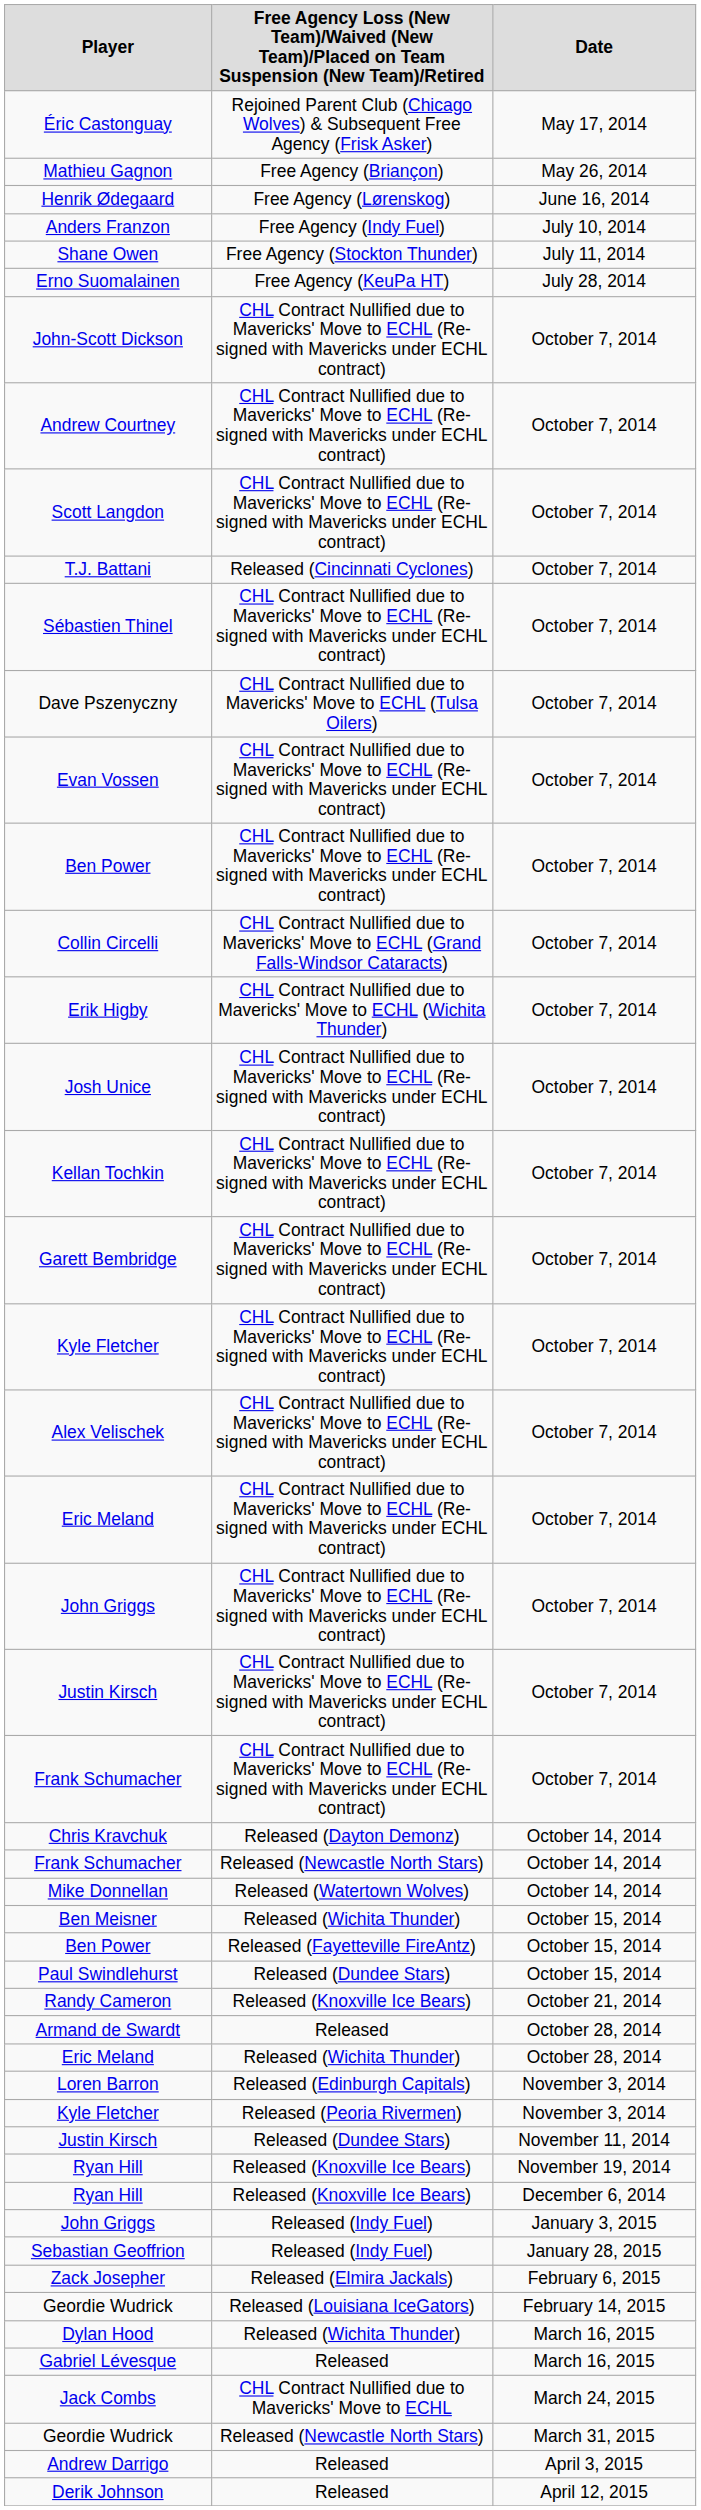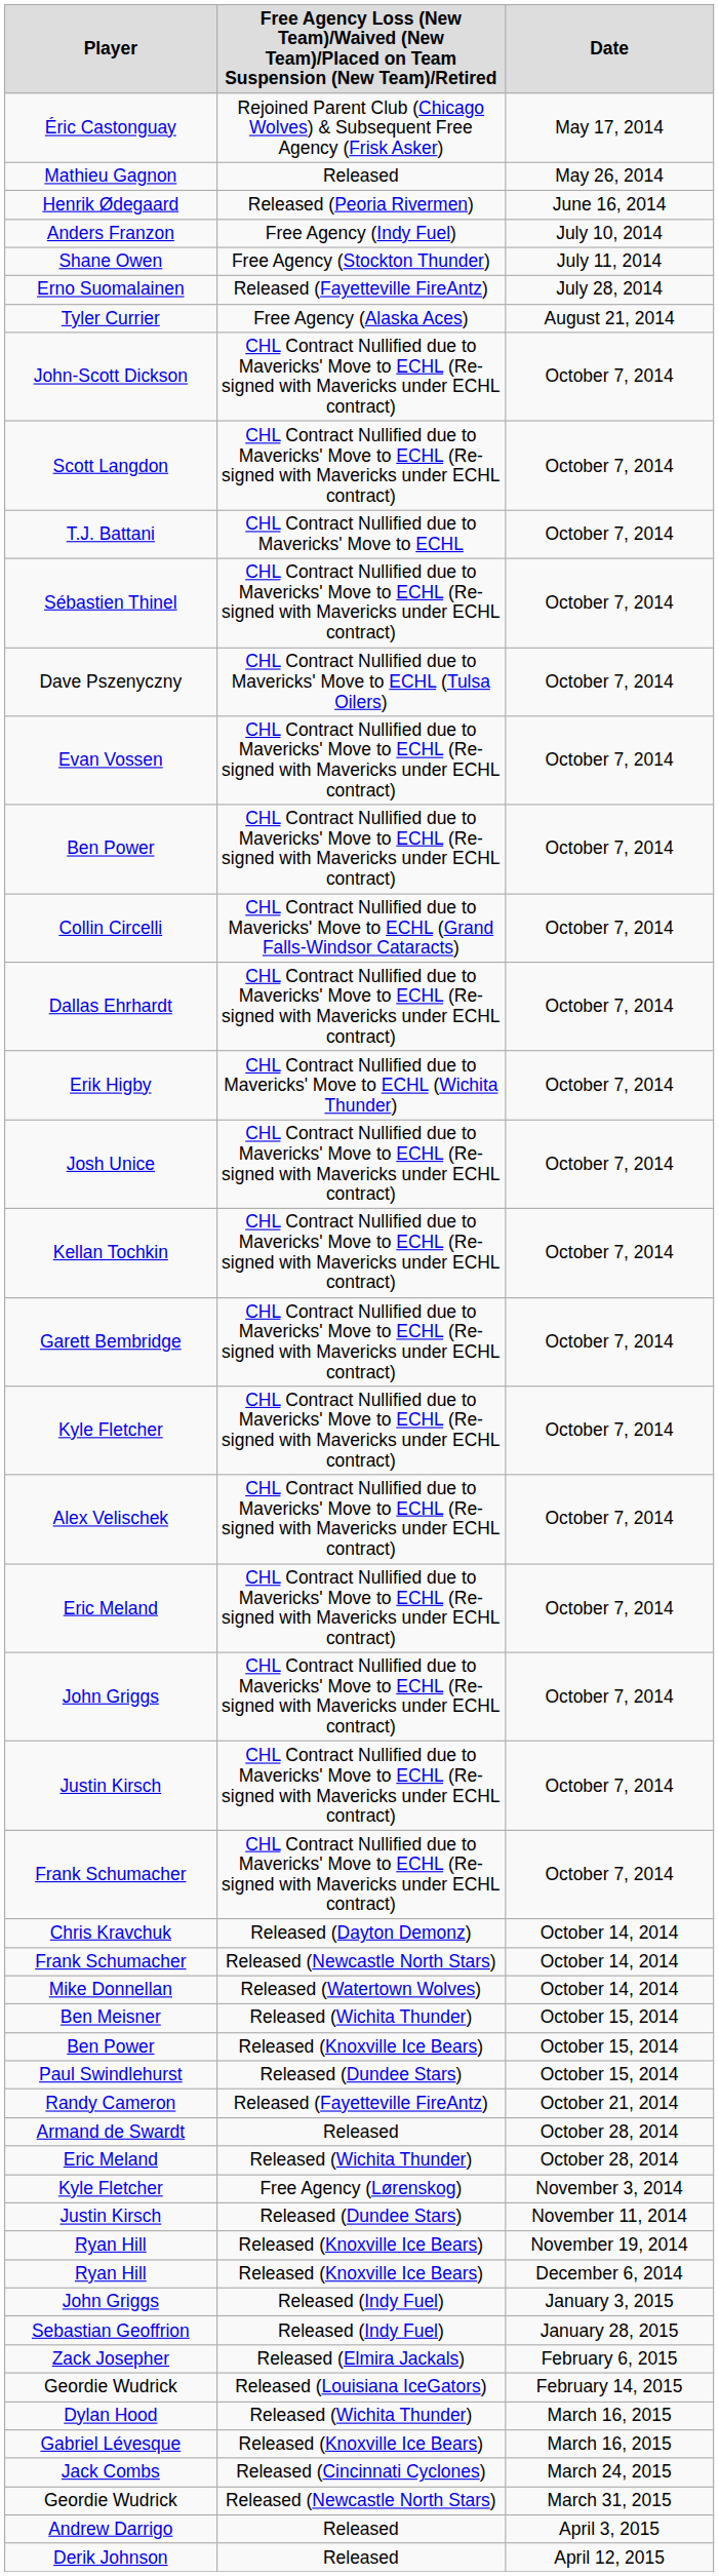 <table class="wikitable" style="text-align: center; width: 635px; height: 75px;">
 <tr align="center" bgcolor="#dddddd">
 <td><strong>Player</strong></td>
 <td><strong>Free Agency Loss (New Team)/Waived (New Team)/Placed on Team Suspension (New Team)/Retired</strong></td>
 <td><strong>Date</strong></td>
 </tr>
 <tr>
 <td style="width: 200px"><a href='#'>Éric Castonguay</a></td>
 <td style="width: 280px">Rejoined Parent Club (<a href='#'>Chicago Wolves</a>) & Subsequent Free Agency (<a href='#'>Frisk Asker</a>)</td>
 <td style="width: 200px">May 17, 2014</td>
 </tr>
 <tr>
 <td style="width: 200px"><a href='#'>Mathieu Gagnon</a></td>
-<td style="width: 280px">Free Agency (<a href='#'>Briançon</a>)</td>
+<td style="width: 280px">Released</td>
 <td style="width: 200px">May 26, 2014</td>
 </tr>
 <tr>
 <td style="width: 200px"><a href='#'>Henrik Ødegaard</a></td>
-<td style="width: 280px">Free Agency (<a href='#'>Lørenskog</a>)</td>
+<td style="width: 280px">Released (<a href='#'>Peoria Rivermen</a>)</td>
 <td style="width: 200px">June 16, 2014</td>
 </tr>
 <tr>
 <td style="width: 200px"><a href='#'>Anders Franzon</a></td>
 <td style="width: 280px">Free Agency (<a href='#'>Indy Fuel</a>)</td>
 <td style="width: 200px">July 10, 2014</td>
 </tr>
 <tr>
 <td style="width: 200px"><a href='#'>Shane Owen</a></td>
 <td style="width: 280px">Free Agency (<a href='#'>Stockton Thunder</a>)</td>
 <td style="width: 200px">July 11, 2014</td>
 </tr>
 <tr>
 <td style="width: 200px"><a href='#'>Erno Suomalainen</a></td>
-<td style="width: 280px">Free Agency (<a href='#'>KeuPa HT</a>)</td>
+<td style="width: 280px">Released (<a href='#'>Fayetteville FireAntz</a>)</td>
 <td style="width: 200px">July 28, 2014</td>
 </tr>
 <tr>
-<td style="width: 200px"><a href='#'>John-Scott Dickson</a></td>
-<td style="width: 280px"><a href='#'>CHL</a> Contract Nullified due to Mavericks' Move to <a href='#'>ECHL</a> (Re-signed with Mavericks under ECHL contract)</td>
-<td style="width: 200px">October 7, 2014</td>
+<td style="width: 200px"><a href='#'>Tyler Currier</a></td>
+<td style="width: 280px">Free Agency (<a href='#'>Alaska Aces</a>)</td>
+<td style="width: 200px">August 21, 2014</td>
 </tr>
 <tr>
-<td style="width: 200px"><a href='#'>Andrew Courtney</a></td>
+<td style="width: 200px"><a href='#'>John-Scott Dickson</a></td>
 <td style="width: 280px"><a href='#'>CHL</a> Contract Nullified due to Mavericks' Move to <a href='#'>ECHL</a> (Re-signed with Mavericks under ECHL contract)</td>
 <td style="width: 200px">October 7, 2014</td>
 </tr>
 <tr>
 <td style="width: 200px"><a href='#'>Scott Langdon</a></td>
 <td style="width: 280px"><a href='#'>CHL</a> Contract Nullified due to Mavericks' Move to <a href='#'>ECHL</a> (Re-signed with Mavericks under ECHL contract)</td>
 <td style="width: 200px">October 7, 2014</td>
 </tr>
 <tr>
 <td style="width: 200px"><a href='#'>T.J. Battani</a></td>
-<td style="width: 280px">Released (<a href='#'>Cincinnati Cyclones</a>)</td>
+<td style="width: 280px"><a href='#'>CHL</a> Contract Nullified due to Mavericks' Move to <a href='#'>ECHL</a></td>
 <td style="width: 200px">October 7, 2014</td>
 </tr>
 <tr>
 <td style="width: 200px"><a href='#'>Sébastien Thinel</a></td>
 <td style="width: 280px"><a href='#'>CHL</a> Contract Nullified due to Mavericks' Move to <a href='#'>ECHL</a> (Re-signed with Mavericks under ECHL contract)</td>
 <td style="width: 200px">October 7, 2014</td>
 </tr>
 <tr>
 <td style="width: 200px">Dave Pszenyczny</td>
 <td style="width: 280px"><a href='#'>CHL</a> Contract Nullified due to Mavericks' Move to <a href='#'>ECHL</a> (<a href='#'>Tulsa Oilers</a>)</td>
 <td style="width: 200px">October 7, 2014</td>
 </tr>
 <tr>
 <td style="width: 200px"><a href='#'>Evan Vossen</a></td>
 <td style="width: 280px"><a href='#'>CHL</a> Contract Nullified due to Mavericks' Move to <a href='#'>ECHL</a> (Re-signed with Mavericks under ECHL contract)</td>
 <td style="width: 200px">October 7, 2014</td>
 </tr>
 <tr>
 <td style="width: 200px"><a href='#'>Ben Power</a></td>
 <td style="width: 280px"><a href='#'>CHL</a> Contract Nullified due to Mavericks' Move to <a href='#'>ECHL</a> (Re-signed with Mavericks under ECHL contract)</td>
 <td style="width: 200px">October 7, 2014</td>
 </tr>
 <tr>
 <td style="width: 200px"><a href='#'>Collin Circelli</a></td>
 <td style="width: 280px"><a href='#'>CHL</a> Contract Nullified due to Mavericks' Move to <a href='#'>ECHL</a> (<a href='#'>Grand Falls-Windsor Cataracts</a>)</td>
+<td style="width: 200px">October 7, 2014</td>
+</tr>
+<tr>
+<td style="width: 200px"><a href='#'>Dallas Ehrhardt</a></td>
+<td style="width: 280px"><a href='#'>CHL</a> Contract Nullified due to Mavericks' Move to <a href='#'>ECHL</a> (Re-signed with Mavericks under ECHL contract)</td>
 <td style="width: 200px">October 7, 2014</td>
 </tr>
 <tr>
 <td style="width: 200px"><a href='#'>Erik Higby</a></td>
 <td style="width: 280px"><a href='#'>CHL</a> Contract Nullified due to Mavericks' Move to <a href='#'>ECHL</a> (<a href='#'>Wichita Thunder</a>)</td>
 <td style="width: 200px">October 7, 2014</td>
 </tr>
 <tr>
 <td style="width: 200px"><a href='#'>Josh Unice</a></td>
 <td style="width: 280px"><a href='#'>CHL</a> Contract Nullified due to Mavericks' Move to <a href='#'>ECHL</a> (Re-signed with Mavericks under ECHL contract)</td>
 <td style="width: 200px">October 7, 2014</td>
 </tr>
 <tr>
 <td style="width: 200px"><a href='#'>Kellan Tochkin</a></td>
 <td style="width: 280px"><a href='#'>CHL</a> Contract Nullified due to Mavericks' Move to <a href='#'>ECHL</a> (Re-signed with Mavericks under ECHL contract)</td>
 <td style="width: 200px">October 7, 2014</td>
 </tr>
 <tr>
 <td style="width: 200px"><a href='#'>Garett Bembridge</a></td>
 <td style="width: 280px"><a href='#'>CHL</a> Contract Nullified due to Mavericks' Move to <a href='#'>ECHL</a> (Re-signed with Mavericks under ECHL contract)</td>
 <td style="width: 200px">October 7, 2014</td>
 </tr>
 <tr>
 <td style="width: 200px"><a href='#'>Kyle Fletcher</a></td>
 <td style="width: 280px"><a href='#'>CHL</a> Contract Nullified due to Mavericks' Move to <a href='#'>ECHL</a> (Re-signed with Mavericks under ECHL contract)</td>
 <td style="width: 200px">October 7, 2014</td>
 </tr>
 <tr>
 <td style="width: 200px"><a href='#'>Alex Velischek</a></td>
 <td style="width: 280px"><a href='#'>CHL</a> Contract Nullified due to Mavericks' Move to <a href='#'>ECHL</a> (Re-signed with Mavericks under ECHL contract)</td>
 <td style="width: 200px">October 7, 2014</td>
 </tr>
 <tr>
 <td style="width: 200px"><a href='#'>Eric Meland</a></td>
 <td style="width: 280px"><a href='#'>CHL</a> Contract Nullified due to Mavericks' Move to <a href='#'>ECHL</a> (Re-signed with Mavericks under ECHL contract)</td>
 <td style="width: 200px">October 7, 2014</td>
 </tr>
 <tr>
 <td style="width: 200px"><a href='#'>John Griggs</a></td>
 <td style="width: 280px"><a href='#'>CHL</a> Contract Nullified due to Mavericks' Move to <a href='#'>ECHL</a> (Re-signed with Mavericks under ECHL contract)</td>
 <td style="width: 200px">October 7, 2014</td>
 </tr>
 <tr>
 <td style="width: 200px"><a href='#'>Justin Kirsch</a></td>
 <td style="width: 280px"><a href='#'>CHL</a> Contract Nullified due to Mavericks' Move to <a href='#'>ECHL</a> (Re-signed with Mavericks under ECHL contract)</td>
 <td style="width: 200px">October 7, 2014</td>
 </tr>
 <tr>
 <td style="width: 200px"><a href='#'>Frank Schumacher</a></td>
 <td style="width: 280px"><a href='#'>CHL</a> Contract Nullified due to Mavericks' Move to <a href='#'>ECHL</a> (Re-signed with Mavericks under ECHL contract)</td>
 <td style="width: 200px">October 7, 2014</td>
 </tr>
 <tr>
 <td style="width: 200px"><a href='#'>Chris Kravchuk</a></td>
 <td style="width: 280px">Released (<a href='#'>Dayton Demonz</a>)</td>
 <td style="width: 200px">October 14, 2014</td>
 </tr>
 <tr>
 <td style="width: 200px"><a href='#'>Frank Schumacher</a></td>
 <td style="width: 280px">Released (<a href='#'>Newcastle North Stars</a>)</td>
 <td style="width: 200px">October 14, 2014</td>
 </tr>
 <tr>
 <td style="width: 200px"><a href='#'>Mike Donnellan</a></td>
 <td style="width: 280px">Released (<a href='#'>Watertown Wolves</a>)</td>
 <td style="width: 200px">October 14, 2014</td>
 </tr>
 <tr>
 <td style="width: 200px"><a href='#'>Ben Meisner</a></td>
 <td style="width: 280px">Released (<a href='#'>Wichita Thunder</a>)</td>
 <td style="width: 200px">October 15, 2014</td>
 </tr>
 <tr>
 <td style="width: 200px"><a href='#'>Ben Power</a></td>
-<td style="width: 280px">Released (<a href='#'>Fayetteville FireAntz</a>)</td>
+<td style="width: 280px">Released (<a href='#'>Knoxville Ice Bears</a>)</td>
 <td style="width: 200px">October 15, 2014</td>
 </tr>
 <tr>
 <td style="width: 200px"><a href='#'>Paul Swindlehurst</a></td>
 <td style="width: 280px">Released (<a href='#'>Dundee Stars</a>)</td>
 <td style="width: 200px">October 15, 2014</td>
 </tr>
 <tr>
 <td style="width: 200px"><a href='#'>Randy Cameron</a></td>
-<td style="width: 280px">Released (<a href='#'>Knoxville Ice Bears</a>)</td>
+<td style="width: 280px">Released (<a href='#'>Fayetteville FireAntz</a>)</td>
 <td style="width: 200px">October 21, 2014</td>
 </tr>
 <tr>
 <td style="width: 200px"><a href='#'>Armand de Swardt</a></td>
 <td style="width: 280px">Released</td>
 <td style="width: 200px">October 28, 2014</td>
 </tr>
 <tr>
 <td style="width: 200px"><a href='#'>Eric Meland</a></td>
 <td style="width: 280px">Released (<a href='#'>Wichita Thunder</a>)</td>
 <td style="width: 200px">October 28, 2014</td>
 </tr>
 <tr>
-<td style="width: 200px"><a href='#'>Loren Barron</a></td>
-<td style="width: 280px">Released (<a href='#'>Edinburgh Capitals</a>)</td>
-<td style="width: 200px">November 3, 2014</td>
-</tr>
-<tr>
 <td style="width: 200px"><a href='#'>Kyle Fletcher</a></td>
-<td style="width: 280px">Released (<a href='#'>Peoria Rivermen</a>)</td>
+<td style="width: 280px">Free Agency (<a href='#'>Lørenskog</a>)</td>
 <td style="width: 200px">November 3, 2014</td>
 </tr>
 <tr>
 <td style="width: 200px"><a href='#'>Justin Kirsch</a></td>
 <td style="width: 280px">Released (<a href='#'>Dundee Stars</a>)</td>
 <td style="width: 200px">November 11, 2014</td>
 </tr>
 <tr>
 <td style="width: 200px"><a href='#'>Ryan Hill</a></td>
 <td style="width: 280px">Released (<a href='#'>Knoxville Ice Bears</a>)</td>
 <td style="width: 200px">November 19, 2014</td>
 </tr>
 <tr>
 <td style="width: 200px"><a href='#'>Ryan Hill</a></td>
 <td style="width: 280px">Released (<a href='#'>Knoxville Ice Bears</a>)</td>
 <td style="width: 200px">December 6, 2014</td>
 </tr>
 <tr>
 <td style="width: 200px"><a href='#'>John Griggs</a></td>
 <td style="width: 280px">Released (<a href='#'>Indy Fuel</a>)</td>
 <td style="width: 200px">January 3, 2015</td>
 </tr>
 <tr>
 <td style="width: 200px"><a href='#'>Sebastian Geoffrion</a></td>
 <td style="width: 280px">Released (<a href='#'>Indy Fuel</a>)</td>
 <td style="width: 200px">January 28, 2015</td>
 </tr>
 <tr>
 <td style="width: 200px"><a href='#'>Zack Josepher</a></td>
 <td style="width: 280px">Released (<a href='#'>Elmira Jackals</a>)</td>
 <td style="width: 200px">February 6, 2015</td>
 </tr>
 <tr>
 <td style="width: 200px">Geordie Wudrick</td>
 <td style="width: 280px">Released (<a href='#'>Louisiana IceGators</a>)</td>
 <td style="width: 200px">February 14, 2015</td>
 </tr>
 <tr>
 <td style="width: 200px"><a href='#'>Dylan Hood</a></td>
 <td style="width: 280px">Released (<a href='#'>Wichita Thunder</a>)</td>
 <td style="width: 200px">March 16, 2015</td>
 </tr>
 <tr>
 <td style="width: 200px"><a href='#'>Gabriel Lévesque</a></td>
-<td style="width: 280px">Released</td>
+<td style="width: 280px">Released (<a href='#'>Knoxville Ice Bears</a>)</td>
 <td style="width: 200px">March 16, 2015</td>
 </tr>
 <tr>
 <td style="width: 200px"><a href='#'>Jack Combs</a></td>
-<td style="width: 280px"><a href='#'>CHL</a> Contract Nullified due to Mavericks' Move to <a href='#'>ECHL</a></td>
+<td style="width: 280px">Released (<a href='#'>Cincinnati Cyclones</a>)</td>
 <td style="width: 200px">March 24, 2015</td>
 </tr>
 <tr>
 <td style="width: 200px">Geordie Wudrick</td>
 <td style="width: 280px">Released (<a href='#'>Newcastle North Stars</a>)</td>
 <td style="width: 200px">March 31, 2015</td>
 </tr>
 <tr>
 <td style="width: 200px"><a href='#'>Andrew Darrigo</a></td>
 <td style="width: 280px">Released</td>
 <td style="width: 200px">April 3, 2015</td>
 </tr>
 <tr>
 <td style="width: 200px"><a href='#'>Derik Johnson</a></td>
 <td style="width: 280px">Released</td>
 <td style="width: 200px">April 12, 2015</td>
 </tr>
 <tr>
 </tr>
 </table>
